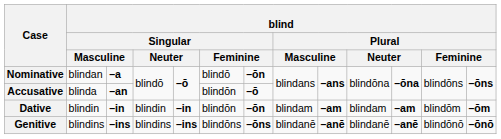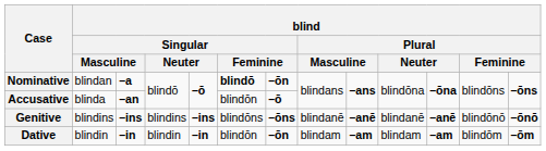 <table class="wikitable">
 <tr>
 <th rowspan="3">Case</th>
 <th colspan="12"><br> blind</th>
 </tr>
 <tr>
 <th colspan="6"><strong>Singular</strong></th>
 <th colspan="6"><strong>Plural</strong></th>
 </tr>
 <tr>
 <th colspan="2"><strong>Masculine</strong></th>
 <th colspan="2"><strong>Neuter</strong></th>
 <th colspan="2"><strong>Feminine</strong></th>
 <th colspan="2"><strong>Masculine</strong></th>
 <th colspan="2"><strong>Neuter</strong></th>
 <th colspan="2"><strong>Feminine</strong></th>
 </tr>
 <tr>
 <th><strong>Nominative</strong></th>
 <td>blindan</td>
 <td><strong>–a</strong></td>
 <td rowspan="2">blindō</td>
 <td rowspan="2"><strong>–ō</strong></td>
-<td>blindō</td>
+<td><strong>blindō</strong></td>
 <td><strong>–ōn</strong></td>
 <td rowspan="2">blindans</td>
 <td rowspan="2"><strong>–ans</strong></td>
 <td rowspan="2">blindōna</td>
 <td rowspan="2"><strong>–ōna</strong></td>
 <td rowspan="2">blindōns</td>
 <td rowspan="2"><strong>–ōns</strong></td>
 </tr>
 <tr>
 <th><strong>Accusative</strong></th>
 <td>blinda</td>
 <td><strong>–an</strong></td>
 <td>blindōn</td>
 <td><strong>–ō</strong></td>
 </tr>
 <tr>
+<th><strong>Genitive</strong></th>
+<td>blindins</td>
+<td><strong>–ins</strong></td>
+<td>blindins</td>
+<td><strong>–ins</strong></td>
+<td>blindōns</td>
+<td><strong>–ōns</strong></td>
+<td>blindanē</td>
+<td><strong>–anē</strong></td>
+<td>blindanē</td>
+<td><strong>–anē</strong></td>
+<td>blindōnō</td>
+<td><strong>–ōnō</strong></td>
+</tr>
+<tr>
 <th><strong>Dative</strong></th>
 <td>blindin</td>
 <td><strong>–in</strong></td>
 <td>blindin</td>
 <td><strong>–in</strong></td>
 <td>blindōn</td>
 <td><strong>–ōn</strong></td>
 <td>blindam</td>
 <td><strong>–am</strong></td>
 <td>blindam</td>
 <td><strong>–am</strong></td>
 <td>blindōm</td>
 <td><strong>–ōm</strong></td>
 </tr>
-<tr>
-<th><strong>Genitive</strong></th>
-<td>blindins</td>
-<td><strong>–ins</strong></td>
-<td>blindins</td>
-<td><strong>–ins</strong></td>
-<td>blindōns</td>
-<td><strong>–ōns</strong></td>
-<td>blindanē</td>
-<td><strong>–anē</strong></td>
-<td>blindanē</td>
-<td><strong>–anē</strong></td>
-<td>blindōnō</td>
-<td><strong>–ōnō</strong></td>
-</tr>
 </table>
